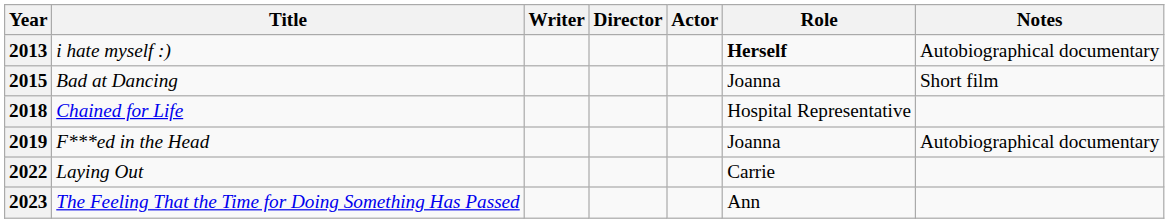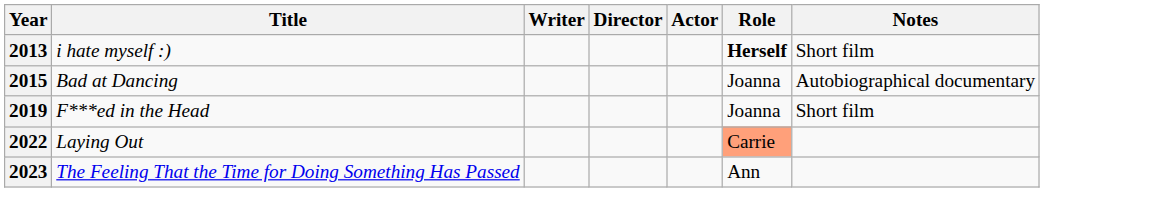 <table class="wikitable plainrowheaders">
 <tr>
 <th scope="col">Year</th>
 <th scope="col">Title</th>
 <th scope="col">Writer</th>
 <th scope="col">Director</th>
 <th scope="col">Actor</th>
 <th scope="col">Role</th>
 <th scope="col">Notes</th>
 </tr>
 <tr>
 <th scope="row">2013</th>
 <td><em>i hate myself :)</em></td>
 <td></td>
 <td></td>
 <td></td>
 <td><strong>Herself</strong></td>
-<td>Autobiographical documentary</td>
+<td>Short film</td>
 </tr>
 <tr>
 <th scope="row">2015</th>
 <td><em>Bad at Dancing</em></td>
 <td></td>
 <td></td>
 <td></td>
 <td>Joanna</td>
-<td>Short film</td>
-</tr>
-<tr>
-<th scope="row">2018</th>
-<td><em><a href='#'>Chained for Life</a></em></td>
-<td></td>
-<td></td>
-<td></td>
-<td>Hospital Representative</td>
-<td></td>
+<td>Autobiographical documentary</td>
 </tr>
 <tr>
 <th scope="row">2019</th>
 <td><em>F***ed in the Head</em></td>
 <td></td>
 <td></td>
 <td></td>
 <td>Joanna</td>
-<td>Autobiographical documentary</td>
+<td>Short film</td>
 </tr>
 <tr>
 <th scope="row">2022</th>
 <td><em>Laying Out</em></td>
 <td></td>
 <td></td>
 <td></td>
-<td>Carrie</td>
+<td style="background: lightsalmon;">Carrie</td>
 <td></td>
 </tr>
 <tr>
 <th scope="row">2023</th>
 <td><em><a href='#'>The Feeling That the Time for Doing Something Has Passed</a></em></td>
 <td></td>
 <td></td>
 <td></td>
 <td>Ann</td>
 <td></td>
 </tr>
 </table>
